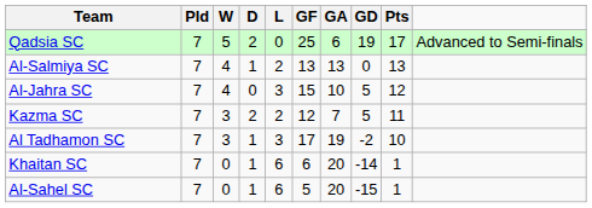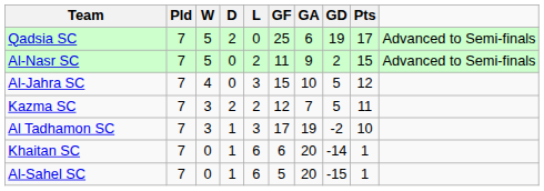 <table class="wikitable" style="text-align: center;">
 <tr>
 <th width="175">Team</th>
 <th width="20">Pld</th>
 <th width="20">W</th>
 <th width="20">D</th>
 <th width="20">L</th>
 <th width="20">GF</th>
 <th width="20">GA</th>
 <th width="20">GD</th>
 <th width="20">Pts</th>
 </tr>
 <tr bgcolor=#ccffcc>
 <td align=left> <a href='#'>Qadsia SC</a></td>
 <td>7</td>
 <td>5</td>
 <td>2</td>
 <td>0</td>
 <td>25</td>
 <td>6</td>
 <td>19</td>
 <td>17</td>
 <td>Advanced to Semi-finals</td>
 </tr>
-<tr>
-<td align=left> <a href='#'>Al-Salmiya SC</a></td>
+<tr bgcolor=#ccffcc>
+<td align=left> <a href='#'>Al-Nasr SC</a></td>
 <td>7</td>
-<td>4</td>
-<td>1</td>
+<td>5</td>
+<td>0</td>
 <td>2</td>
-<td>13</td>
-<td>13</td>
-<td>0</td>
-<td>13</td>
-<td></td>
+<td>11</td>
+<td>9</td>
+<td>2</td>
+<td>15</td>
+<td>Advanced to Semi-finals</td>
 </tr>
 <tr>
 <td align=left> <a href='#'>Al-Jahra SC</a></td>
 <td>7</td>
 <td>4</td>
 <td>0</td>
 <td>3</td>
 <td>15</td>
 <td>10</td>
 <td>5</td>
 <td>12</td>
 <td></td>
 </tr>
 <tr>
 <td align=left> <a href='#'>Kazma SC</a></td>
 <td>7</td>
 <td>3</td>
 <td>2</td>
 <td>2</td>
 <td>12</td>
 <td>7</td>
 <td>5</td>
 <td>11</td>
 <td></td>
 </tr>
 <tr>
 <td align=left> <a href='#'>Al Tadhamon SC</a></td>
 <td>7</td>
 <td>3</td>
 <td>1</td>
 <td>3</td>
 <td>17</td>
 <td>19</td>
 <td>-2</td>
 <td>10</td>
 <td></td>
 </tr>
 <tr>
 <td align=left> <a href='#'>Khaitan SC</a></td>
 <td>7</td>
 <td>0</td>
 <td>1</td>
 <td>6</td>
 <td>6</td>
 <td>20</td>
 <td>-14</td>
 <td>1</td>
 <td></td>
 </tr>
 <tr>
 <td align=left> <a href='#'>Al-Sahel SC</a></td>
 <td>7</td>
 <td>0</td>
 <td>1</td>
 <td>6</td>
 <td>5</td>
 <td>20</td>
 <td>-15</td>
 <td>1</td>
 <td></td>
 </tr>
 </table>
